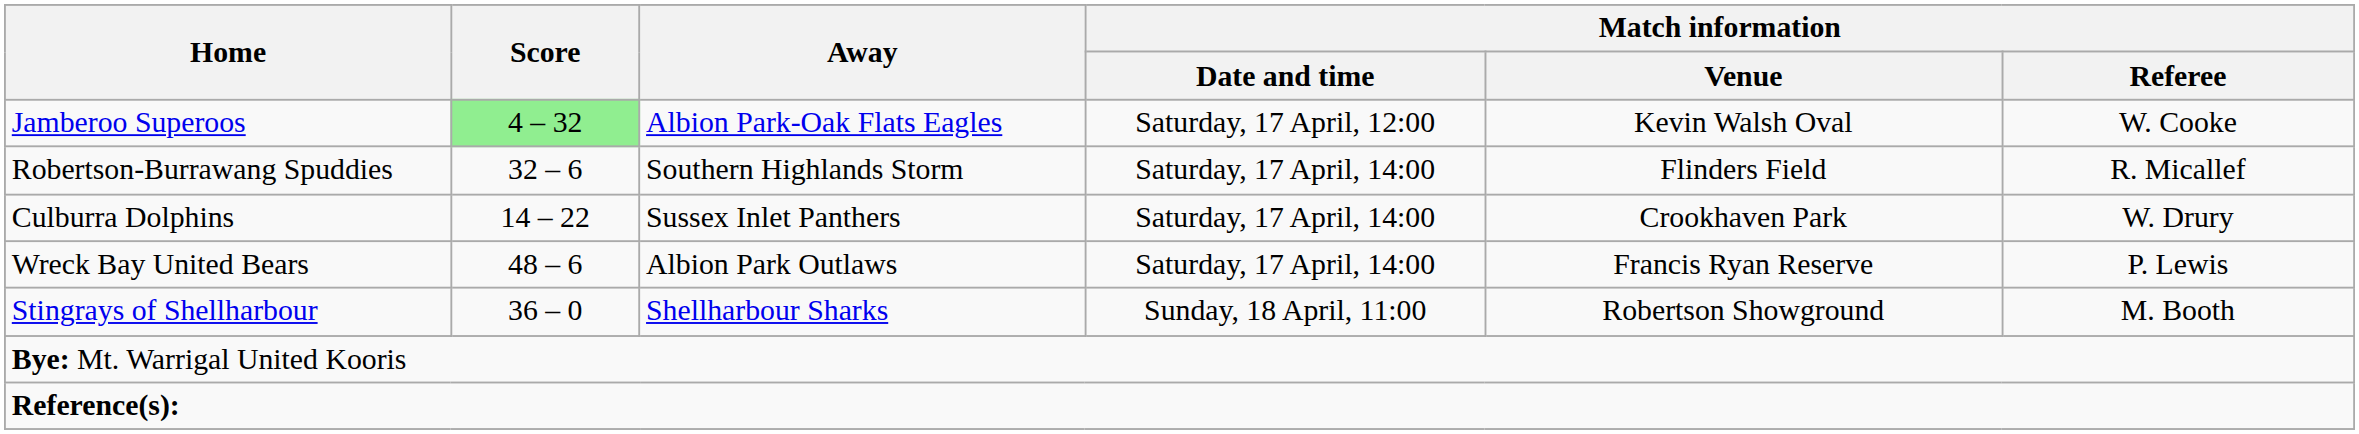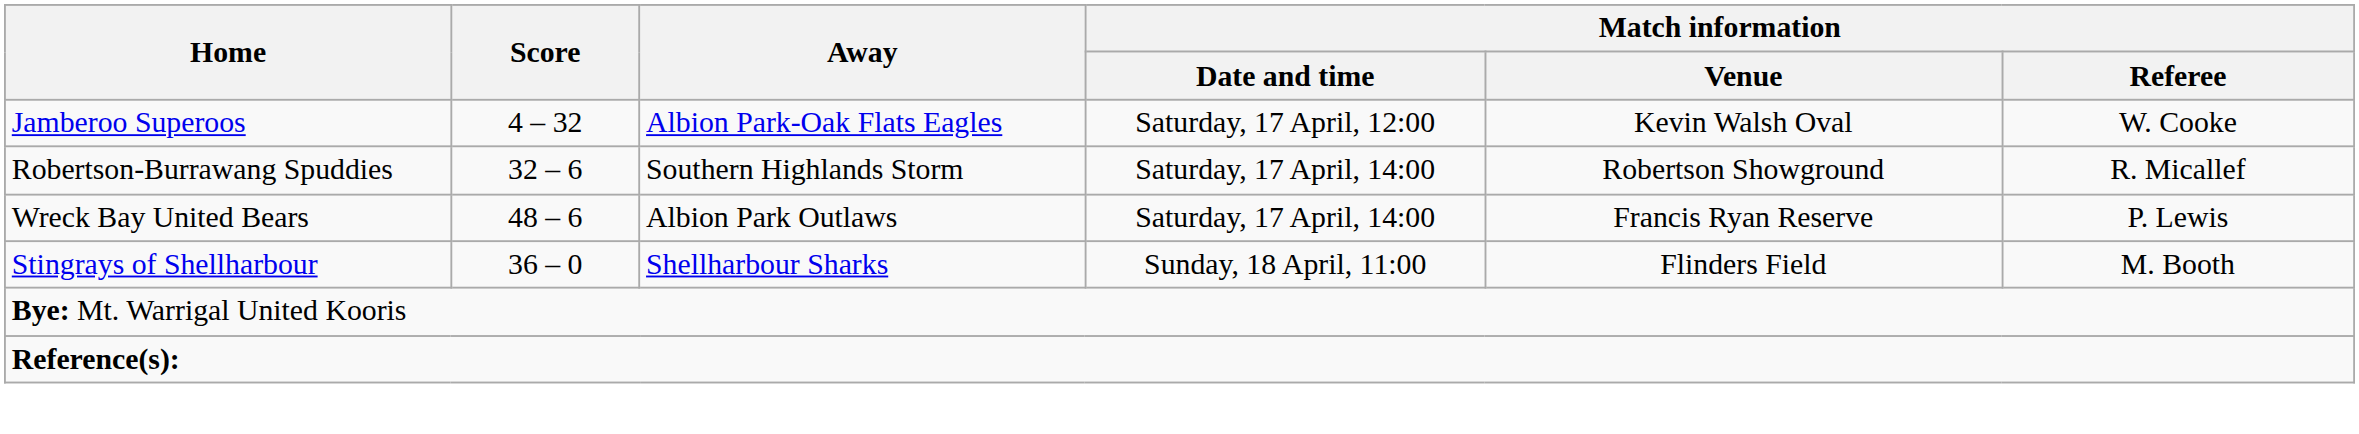 <table class="wikitable" width="100% text-align:center;">
 <tr>
 <th rowspan="2" width="19%">Home</th>
 <th rowspan="2" width="8%">Score</th>
 <th rowspan="2" width="19%">Away</th>
 <th colspan="3">Match information</th>
 </tr>
 <tr bgcolor="#CCCCCC">
 <th width="17%">Date and time</th>
 <th width="22%">Venue</th>
 <th>Referee</th>
 </tr>
 <tr>
 <td> <a href='#'>Jamberoo Superoos</a></td>
-<td style="background: lightgreen; text-align:center;">4 – 32</td>
+<td style="text-align:center;">4 – 32</td>
 <td> <a href='#'>Albion Park-Oak Flats Eagles</a></td>
 <td style="text-align:center;">Saturday, 17 April, 12:00</td>
 <td style="text-align:center;">Kevin Walsh Oval</td>
 <td style="text-align:center;">W. Cooke</td>
 </tr>
 <tr>
 <td> Robertson-Burrawang Spuddies</td>
 <td style="text-align:center;">32 – 6</td>
 <td> Southern Highlands Storm</td>
 <td style="text-align:center;">Saturday, 17 April, 14:00</td>
-<td style="text-align:center;">Flinders Field</td>
+<td style="text-align:center;">Robertson Showground</td>
 <td style="text-align:center;">R. Micallef</td>
-</tr>
-<tr>
-<td> Culburra Dolphins</td>
-<td style="text-align:center;">14 – 22</td>
-<td> Sussex Inlet Panthers</td>
-<td style="text-align:center;">Saturday, 17 April, 14:00</td>
-<td style="text-align:center;">Crookhaven Park</td>
-<td style="text-align:center;">W. Drury</td>
 </tr>
 <tr>
 <td> Wreck Bay United Bears</td>
 <td style="text-align:center;">48 – 6</td>
 <td> Albion Park Outlaws</td>
 <td style="text-align:center;">Saturday, 17 April, 14:00</td>
 <td style="text-align:center;">Francis Ryan Reserve</td>
 <td style="text-align:center;">P. Lewis</td>
 </tr>
 <tr>
 <td> <a href='#'>Stingrays of Shellharbour</a></td>
 <td style="text-align:center;">36 – 0</td>
 <td> <a href='#'>Shellharbour Sharks</a></td>
 <td style="text-align:center;">Sunday, 18 April, 11:00</td>
-<td style="text-align:center;">Robertson Showground</td>
+<td style="text-align:center;">Flinders Field</td>
 <td style="text-align:center;">M. Booth</td>
 </tr>
 <tr>
 <td colspan="6" align="centre"><strong>Bye:</strong>  Mt. Warrigal United Kooris</td>
 </tr>
 <tr>
 <td colspan="6"><strong>Reference(s):</strong> </td>
 </tr>
 </table>
